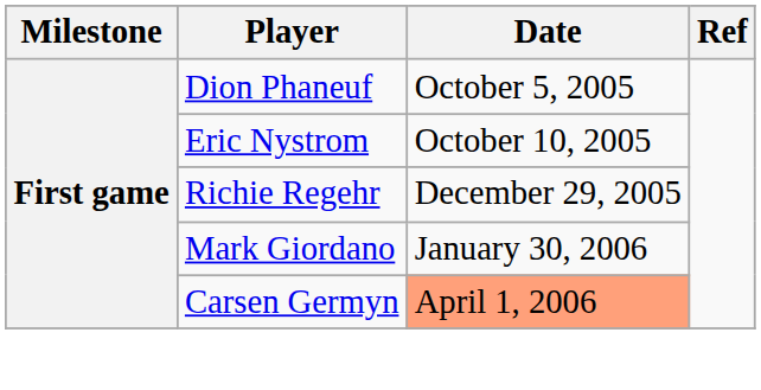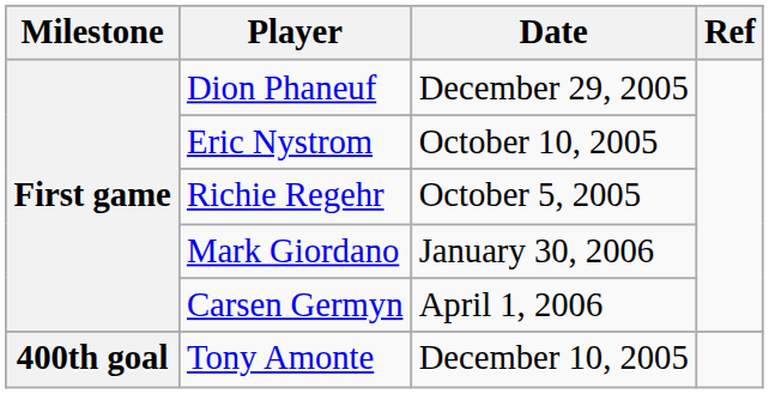 <table class="wikitable">
 <tr>
 <th scope="col">Milestone</th>
 <th scope="col">Player</th>
 <th scope="col">Date</th>
 <th scope="col">Ref</th>
 </tr>
 <tr>
 <th rowspan=5>First game</th>
 <td><a href='#'>Dion Phaneuf</a></td>
-<td>October 5, 2005</td>
+<td>December 29, 2005</td>
 <td rowspan=5></td>
 </tr>
 <tr>
 <td><a href='#'>Eric Nystrom</a></td>
 <td>October 10, 2005</td>
 </tr>
 <tr>
 <td><a href='#'>Richie Regehr</a></td>
-<td>December 29, 2005</td>
+<td>October 5, 2005</td>
 </tr>
 <tr>
 <td><a href='#'>Mark Giordano</a></td>
 <td>January 30, 2006</td>
 </tr>
 <tr>
 <td><a href='#'>Carsen Germyn</a></td>
-<td style="background: lightsalmon;">April 1, 2006</td>
+<td>April 1, 2006</td>
+</tr>
+<tr>
+<th>400th goal</th>
+<td><a href='#'>Tony Amonte</a></td>
+<td>December 10, 2005</td>
+<td></td>
 </tr>
 </table>
